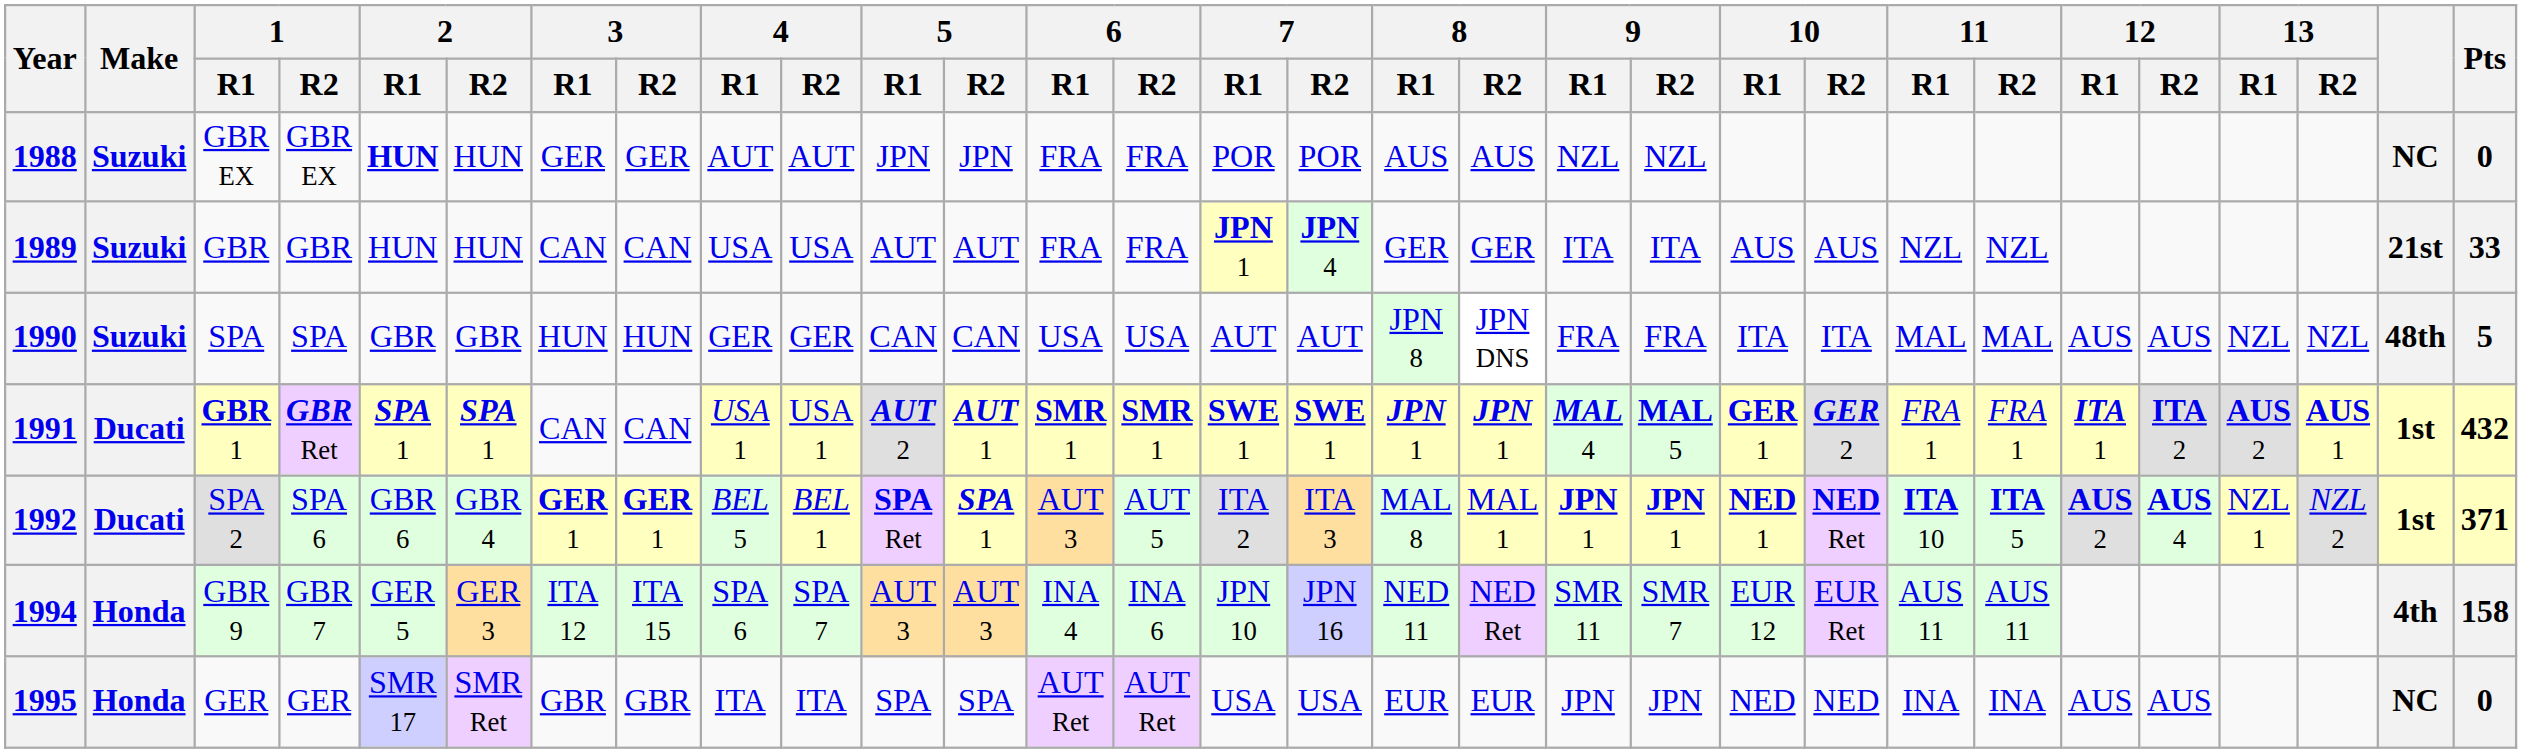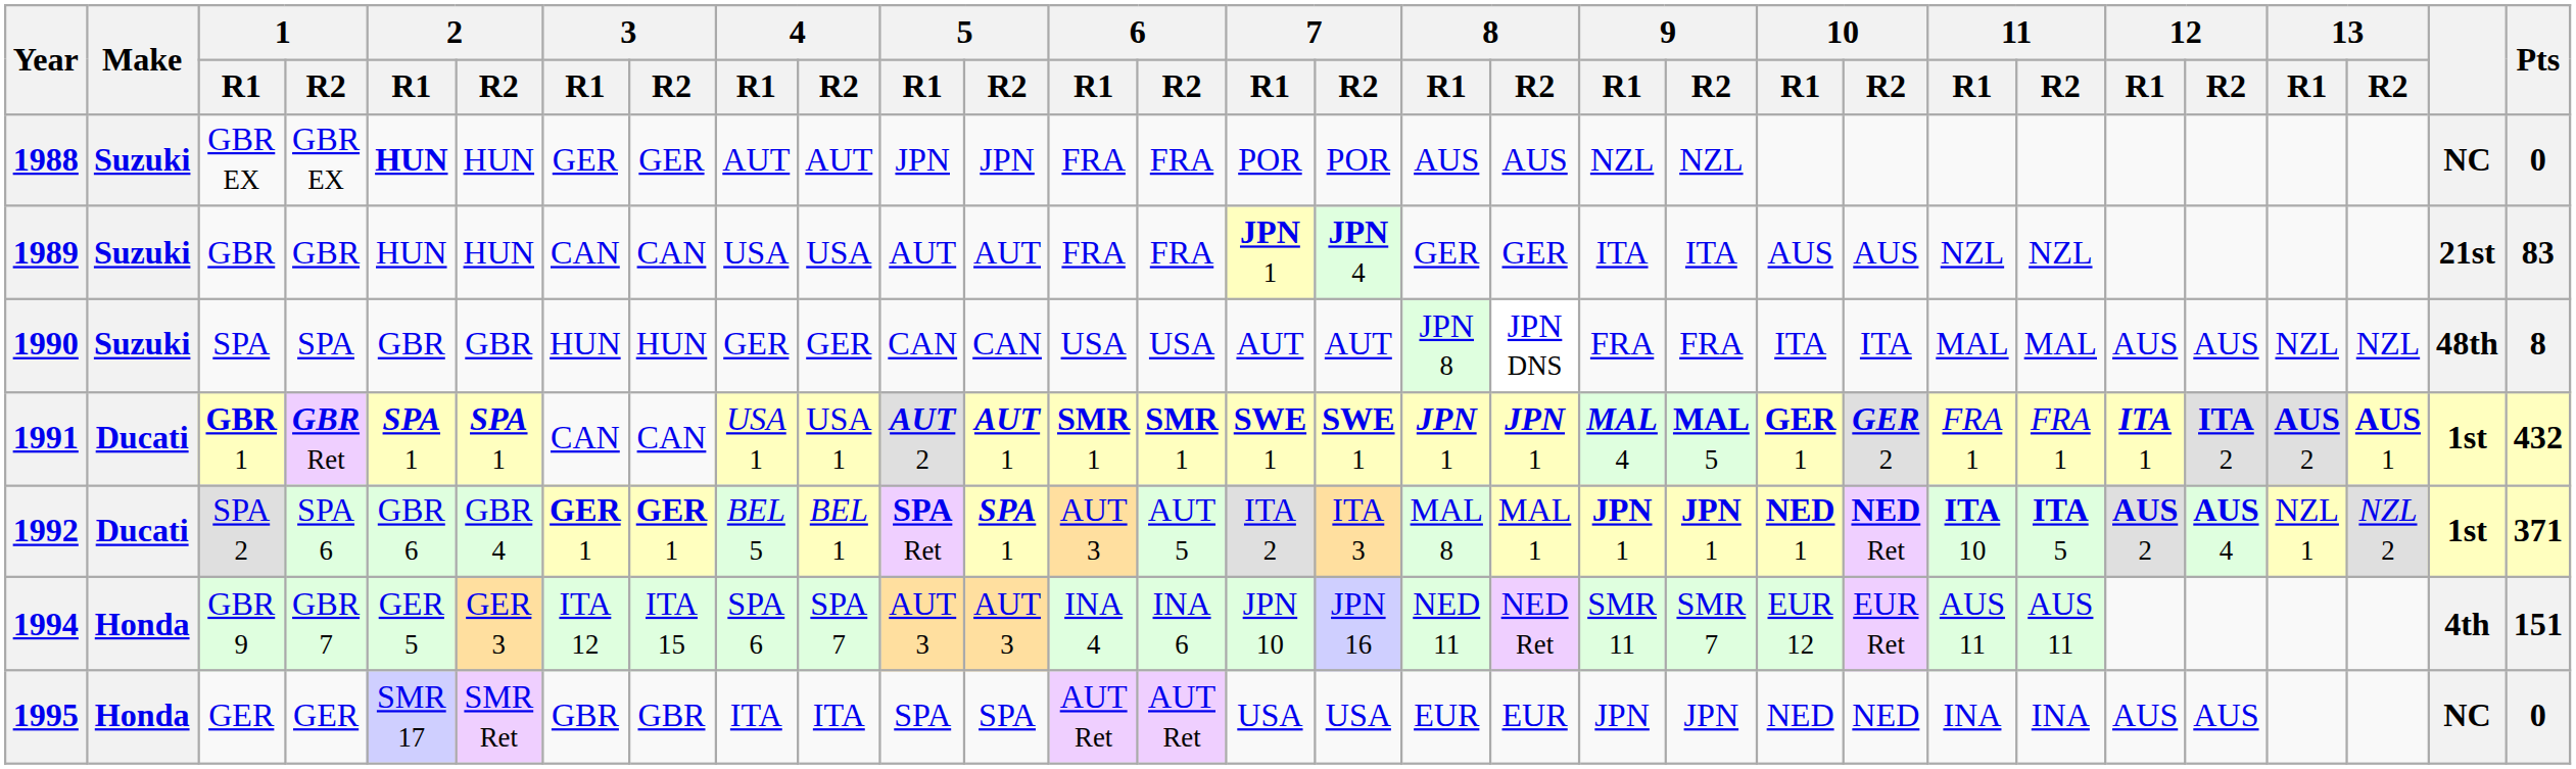 <table class="wikitable" style="text-align:center; font-size:90%">
 <tr>
 <th valign="middle" rowspan=2>Year</th>
 <th valign="middle" rowspan=2>Make</th>
 <th colspan=2>1</th>
 <th colspan=2>2</th>
 <th colspan=2>3</th>
 <th colspan=2>4</th>
 <th colspan=2>5</th>
 <th colspan=2>6</th>
 <th colspan=2>7</th>
 <th colspan=2>8</th>
 <th colspan=2>9</th>
 <th colspan=2>10</th>
 <th colspan=2>11</th>
 <th colspan=2>12</th>
 <th colspan=2>13</th>
 <th rowspan=2></th>
 <th rowspan=2>Pts</th>
 </tr>
 <tr>
 <th>R1</th>
 <th>R2</th>
 <th>R1</th>
 <th>R2</th>
 <th>R1</th>
 <th>R2</th>
 <th>R1</th>
 <th>R2</th>
 <th>R1</th>
 <th>R2</th>
 <th>R1</th>
 <th>R2</th>
 <th>R1</th>
 <th>R2</th>
 <th>R1</th>
 <th>R2</th>
 <th>R1</th>
 <th>R2</th>
 <th>R1</th>
 <th>R2</th>
 <th>R1</th>
 <th>R2</th>
 <th>R1</th>
 <th>R2</th>
 <th>R1</th>
 <th>R2</th>
 </tr>
 <tr>
 <th><a href='#'>1988</a></th>
 <th><a href='#'>Suzuki</a></th>
 <td><a href='#'>GBR</a><br><small>EX</small></td>
 <td><a href='#'>GBR</a><br><small>EX</small></td>
 <td><strong><a href='#'>HUN</a></strong></td>
 <td><a href='#'>HUN</a></td>
 <td><a href='#'>GER</a></td>
 <td><a href='#'>GER</a></td>
 <td><a href='#'>AUT</a></td>
 <td><a href='#'>AUT</a></td>
 <td><a href='#'>JPN</a></td>
 <td><a href='#'>JPN</a></td>
 <td><a href='#'>FRA</a></td>
 <td><a href='#'>FRA</a></td>
 <td><a href='#'>POR</a></td>
 <td><a href='#'>POR</a></td>
 <td><a href='#'>AUS</a></td>
 <td><a href='#'>AUS</a></td>
 <td><a href='#'>NZL</a></td>
 <td><a href='#'>NZL</a></td>
 <td></td>
 <td></td>
 <td></td>
 <td></td>
 <td></td>
 <td></td>
 <td></td>
 <td></td>
 <th>NC</th>
 <th>0</th>
 </tr>
 <tr>
 <th><a href='#'>1989</a></th>
 <th><a href='#'>Suzuki</a></th>
 <td><a href='#'>GBR</a></td>
 <td><a href='#'>GBR</a></td>
 <td><a href='#'>HUN</a></td>
 <td><a href='#'>HUN</a></td>
 <td><a href='#'>CAN</a></td>
 <td><a href='#'>CAN</a></td>
 <td><a href='#'>USA</a></td>
 <td><a href='#'>USA</a></td>
 <td><a href='#'>AUT</a></td>
 <td><a href='#'>AUT</a></td>
 <td><a href='#'>FRA</a></td>
 <td><a href='#'>FRA</a></td>
 <td style="background:#FFFFBF;"><strong><a href='#'>JPN</a></strong><br><small>1</small></td>
 <td style="background:#DFFFDF;"><strong><a href='#'>JPN</a></strong><br><small>4</small></td>
 <td><a href='#'>GER</a></td>
 <td><a href='#'>GER</a></td>
 <td><a href='#'>ITA</a></td>
 <td><a href='#'>ITA</a></td>
 <td><a href='#'>AUS</a></td>
 <td><a href='#'>AUS</a></td>
 <td><a href='#'>NZL</a></td>
 <td><a href='#'>NZL</a></td>
 <td></td>
 <td></td>
 <td></td>
 <td></td>
 <th>21st</th>
-<th>33</th>
+<th>83</th>
 </tr>
 <tr>
 <th><a href='#'>1990</a></th>
 <th><a href='#'>Suzuki</a></th>
 <td><a href='#'>SPA</a></td>
 <td><a href='#'>SPA</a></td>
 <td><a href='#'>GBR</a></td>
 <td><a href='#'>GBR</a></td>
 <td><a href='#'>HUN</a></td>
 <td><a href='#'>HUN</a></td>
 <td><a href='#'>GER</a></td>
 <td><a href='#'>GER</a></td>
 <td><a href='#'>CAN</a></td>
 <td><a href='#'>CAN</a></td>
 <td><a href='#'>USA</a></td>
 <td><a href='#'>USA</a></td>
 <td><a href='#'>AUT</a></td>
 <td><a href='#'>AUT</a></td>
 <td style="background:#DFFFDF;"><a href='#'>JPN</a><br><small>8</small></td>
 <td style="background:#FFFFFF;"><a href='#'>JPN</a><br><small>DNS</small></td>
 <td><a href='#'>FRA</a></td>
 <td><a href='#'>FRA</a></td>
 <td><a href='#'>ITA</a></td>
 <td><a href='#'>ITA</a></td>
 <td><a href='#'>MAL</a></td>
 <td><a href='#'>MAL</a></td>
 <td><a href='#'>AUS</a></td>
 <td><a href='#'>AUS</a></td>
 <td><a href='#'>NZL</a></td>
 <td><a href='#'>NZL</a></td>
 <th>48th</th>
-<th>5</th>
+<th>8</th>
 </tr>
 <tr>
 <th><a href='#'>1991</a></th>
 <th><a href='#'>Ducati</a></th>
 <td style="background:#FFFFBF;"><strong><a href='#'>GBR</a></strong><br><small>1</small></td>
 <td style="background:#EFCFFF;"><strong><em><a href='#'>GBR</a></em></strong><br><small>Ret</small></td>
 <td style="background:#FFFFBF;"><strong><em><a href='#'>SPA</a></em></strong><br><small>1</small></td>
 <td style="background:#FFFFBF;"><strong><em><a href='#'>SPA</a></em></strong><br><small>1</small></td>
 <td><a href='#'>CAN</a></td>
 <td><a href='#'>CAN</a></td>
 <td style="background:#FFFFBF;"><em><a href='#'>USA</a></em><br><small>1</small></td>
 <td style="background:#FFFFBF;"><a href='#'>USA</a><br><small>1</small></td>
 <td style="background:#DFDFDF;"><strong><em><a href='#'>AUT</a></em></strong><br><small>2</small></td>
 <td style="background:#FFFFBF;"><strong><em><a href='#'>AUT</a></em></strong><br><small>1</small></td>
 <td style="background:#FFFFBF;"><strong><a href='#'>SMR</a></strong><br><small>1</small></td>
 <td style="background:#FFFFBF;"><strong><a href='#'>SMR</a></strong><br><small>1</small></td>
 <td style="background:#FFFFBF;"><strong><a href='#'>SWE</a></strong><br><small>1</small></td>
 <td style="background:#FFFFBF;"><strong><a href='#'>SWE</a></strong><br><small>1</small></td>
 <td style="background:#FFFFBF;"><strong><em><a href='#'>JPN</a></em></strong><br><small>1</small></td>
 <td style="background:#FFFFBF;"><strong><em><a href='#'>JPN</a></em></strong><br><small>1</small></td>
 <td style="background:#DFFFDF;"><strong><em><a href='#'>MAL</a></em></strong><br><small>4</small></td>
 <td style="background:#DFFFDF;"><strong><a href='#'>MAL</a></strong><br><small>5</small></td>
 <td style="background:#FFFFBF;"><strong><a href='#'>GER</a></strong><br><small>1</small></td>
 <td style="background:#DFDFDF;"><strong><em><a href='#'>GER</a></em></strong><br><small>2</small></td>
 <td style="background:#FFFFBF;"><em><a href='#'>FRA</a></em><br><small>1</small></td>
 <td style="background:#FFFFBF;"><em><a href='#'>FRA</a></em><br><small>1</small></td>
 <td style="background:#FFFFBF;"><strong><em><a href='#'>ITA</a></em></strong><br><small>1</small></td>
 <td style="background:#DFDFDF;"><strong><a href='#'>ITA</a></strong><br><small>2</small></td>
 <td style="background:#DFDFDF;"><strong><a href='#'>AUS</a></strong><br><small>2</small></td>
 <td style="background:#FFFFBF;"><strong><a href='#'>AUS</a></strong><br><small>1</small></td>
 <th style="background:#FFFFBF;">1st</th>
 <th style="background:#FFFFBF;">432</th>
 </tr>
 <tr>
 <th><a href='#'>1992</a></th>
 <th><a href='#'>Ducati</a></th>
 <td style="background:#DFDFDF;"><a href='#'>SPA</a><br><small>2</small></td>
 <td style="background:#DFFFDF;"><a href='#'>SPA</a><br><small>6</small></td>
 <td style="background:#DFFFDF;"><a href='#'>GBR</a><br><small>6</small></td>
 <td style="background:#DFFFDF;"><a href='#'>GBR</a><br><small>4</small></td>
 <td style="background:#FFFFBF;"><strong><a href='#'>GER</a></strong><br><small>1</small></td>
 <td style="background:#FFFFBF;"><strong><a href='#'>GER</a></strong><br><small>1</small></td>
 <td style="background:#DFFFDF;"><em><a href='#'>BEL</a></em><br><small>5</small></td>
 <td style="background:#FFFFBF;"><em><a href='#'>BEL</a></em><br><small>1</small></td>
 <td style="background:#EFCFFF;"><strong><a href='#'>SPA</a></strong><br><small>Ret</small></td>
 <td style="background:#FFFFBF;"><strong><em><a href='#'>SPA</a></em></strong><br><small>1</small></td>
 <td style="background:#FFDF9F;"><a href='#'>AUT</a><br><small>3</small></td>
 <td style="background:#DFFFDF;"><a href='#'>AUT</a><br><small>5</small></td>
 <td style="background:#DFDFDF;"><a href='#'>ITA</a><br><small>2</small></td>
 <td style="background:#FFDF9F;"><a href='#'>ITA</a><br><small>3</small></td>
 <td style="background:#DFFFDF;"><a href='#'>MAL</a><br><small>8</small></td>
 <td style="background:#FFFFBF;"><a href='#'>MAL</a><br><small>1</small></td>
 <td style="background:#FFFFBF;"><strong><a href='#'>JPN</a></strong><br><small>1</small></td>
 <td style="background:#FFFFBF;"><strong><a href='#'>JPN</a></strong><br><small>1</small></td>
 <td style="background:#FFFFBF;"><strong><a href='#'>NED</a></strong><br><small>1</small></td>
 <td style="background:#EFCFFF;"><strong><a href='#'>NED</a></strong><br><small>Ret</small></td>
 <td style="background:#DFFFDF;"><strong><a href='#'>ITA</a></strong><br><small>10</small></td>
 <td style="background:#DFFFDF;"><strong><a href='#'>ITA</a></strong><br><small>5</small></td>
 <td style="background:#DFDFDF;"><strong><a href='#'>AUS</a></strong><br><small>2</small></td>
 <td style="background:#DFFFDF;"><strong><a href='#'>AUS</a></strong><br><small>4</small></td>
 <td style="background:#FFFFBF;"><a href='#'>NZL</a><br><small>1</small></td>
 <td style="background:#DFDFDF;"><em><a href='#'>NZL</a></em><br><small>2</small></td>
 <th style="background:#FFFFBF;">1st</th>
 <th style="background:#FFFFBF;">371</th>
 </tr>
 <tr>
 <th><a href='#'>1994</a></th>
 <th><a href='#'>Honda</a></th>
 <td style="background:#DFFFDF;"><a href='#'>GBR</a><br><small>9</small></td>
 <td style="background:#DFFFDF;"><a href='#'>GBR</a><br><small>7</small></td>
 <td style="background:#DFFFDF;"><a href='#'>GER</a><br><small>5</small></td>
 <td style="background:#FFDF9F;"><a href='#'>GER</a><br><small>3</small></td>
 <td style="background:#DFFFDF;"><a href='#'>ITA</a><br><small>12</small></td>
 <td style="background:#DFFFDF;"><a href='#'>ITA</a><br><small>15</small></td>
 <td style="background:#DFFFDF;"><a href='#'>SPA</a><br><small>6</small></td>
 <td style="background:#DFFFDF;"><a href='#'>SPA</a><br><small>7</small></td>
 <td style="background:#FFDF9F;"><a href='#'>AUT</a><br><small>3</small></td>
 <td style="background:#FFDF9F;"><a href='#'>AUT</a><br><small>3</small></td>
 <td style="background:#DFFFDF;"><a href='#'>INA</a><br><small>4</small></td>
 <td style="background:#DFFFDF;"><a href='#'>INA</a><br><small>6</small></td>
 <td style="background:#DFFFDF;"><a href='#'>JPN</a><br><small>10</small></td>
 <td style="background:#CFCFFF;"><a href='#'>JPN</a><br><small>16</small></td>
 <td style="background:#DFFFDF;"><a href='#'>NED</a><br><small>11</small></td>
 <td style="background:#EFCFFF;"><a href='#'>NED</a><br><small>Ret</small></td>
 <td style="background:#DFFFDF;"><a href='#'>SMR</a><br><small>11</small></td>
 <td style="background:#DFFFDF;"><a href='#'>SMR</a><br><small>7</small></td>
 <td style="background:#DFFFDF;"><a href='#'>EUR</a><br><small>12</small></td>
 <td style="background:#EFCFFF;"><a href='#'>EUR</a><br><small>Ret</small></td>
 <td style="background:#DFFFDF;"><a href='#'>AUS</a><br><small>11</small></td>
 <td style="background:#DFFFDF;"><a href='#'>AUS</a><br><small>11</small></td>
 <td></td>
 <td></td>
 <td></td>
 <td></td>
 <th>4th</th>
-<th>158</th>
+<th>151</th>
 </tr>
 <tr>
 <th><a href='#'>1995</a></th>
 <th><a href='#'>Honda</a></th>
 <td><a href='#'>GER</a></td>
 <td><a href='#'>GER</a></td>
 <td style="background:#CFCFFF;"><a href='#'>SMR</a><br><small>17</small></td>
 <td style="background:#EFCFFF;"><a href='#'>SMR</a><br><small>Ret</small></td>
 <td><a href='#'>GBR</a></td>
 <td><a href='#'>GBR</a></td>
 <td><a href='#'>ITA</a></td>
 <td><a href='#'>ITA</a></td>
 <td><a href='#'>SPA</a></td>
 <td><a href='#'>SPA</a></td>
 <td style="background:#EFCFFF;"><a href='#'>AUT</a><br><small>Ret</small></td>
 <td style="background:#EFCFFF;"><a href='#'>AUT</a><br><small>Ret</small></td>
 <td><a href='#'>USA</a></td>
 <td><a href='#'>USA</a></td>
 <td><a href='#'>EUR</a></td>
 <td><a href='#'>EUR</a></td>
 <td><a href='#'>JPN</a></td>
 <td><a href='#'>JPN</a></td>
 <td><a href='#'>NED</a></td>
 <td><a href='#'>NED</a></td>
 <td><a href='#'>INA</a></td>
 <td><a href='#'>INA</a></td>
 <td><a href='#'>AUS</a></td>
 <td><a href='#'>AUS</a></td>
 <td></td>
 <td></td>
 <th>NC</th>
 <th>0</th>
 </tr>
 </table>
